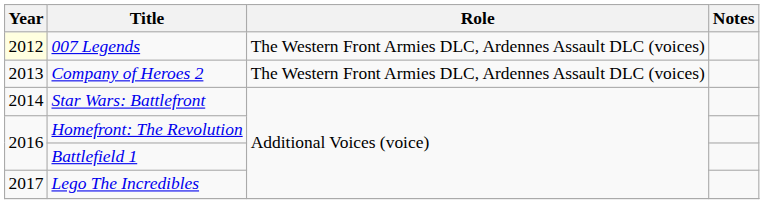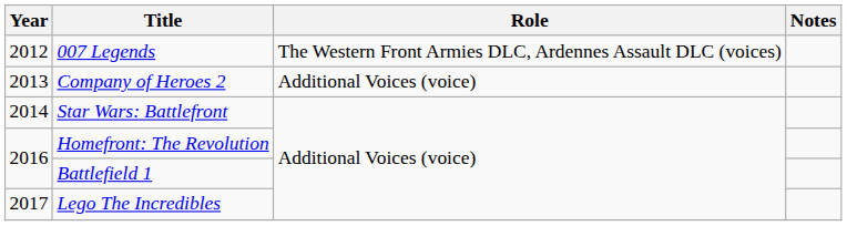 <table class="wikitable sortable">
 <tr>
 <th>Year</th>
 <th>Title</th>
 <th>Role</th>
 <th>Notes</th>
 </tr>
 <tr>
-<td style="background: lightyellow;">2012</td>
+<td>2012</td>
 <td><em><a href='#'>007 Legends</a></em></td>
 <td>The Western Front Armies DLC, Ardennes Assault DLC (voices)</td>
 <td></td>
 </tr>
 <tr>
 <td>2013</td>
 <td><em><a href='#'>Company of Heroes 2</a></em></td>
-<td>The Western Front Armies DLC, Ardennes Assault DLC (voices)</td>
+<td>Additional Voices (voice)</td>
 <td></td>
 </tr>
 <tr>
 <td>2014</td>
 <td><em><a href='#'>Star Wars: Battlefront</a></em></td>
 <td rowspan="4">Additional Voices (voice)</td>
 <td></td>
 </tr>
 <tr>
 <td rowspan="2">2016</td>
 <td><em><a href='#'>Homefront: The Revolution</a></em></td>
 <td></td>
 </tr>
 <tr>
 <td><em><a href='#'>Battlefield 1</a></em></td>
 <td></td>
 </tr>
 <tr>
 <td>2017</td>
 <td><em><a href='#'>Lego The Incredibles</a></em></td>
 <td></td>
 </tr>
 <tr>
 </tr>
 </table>
